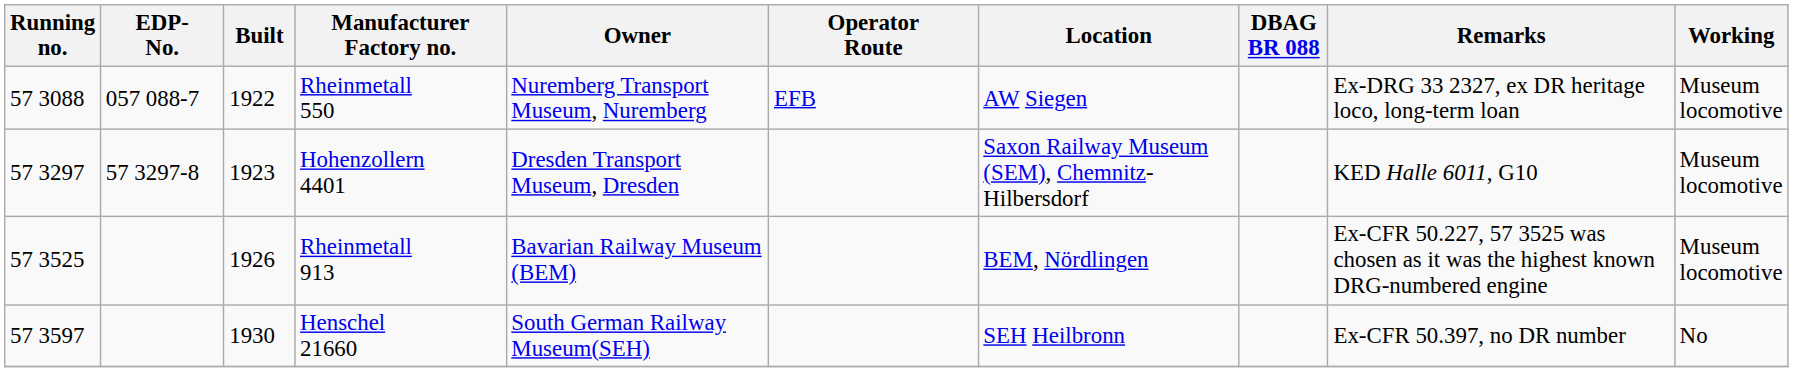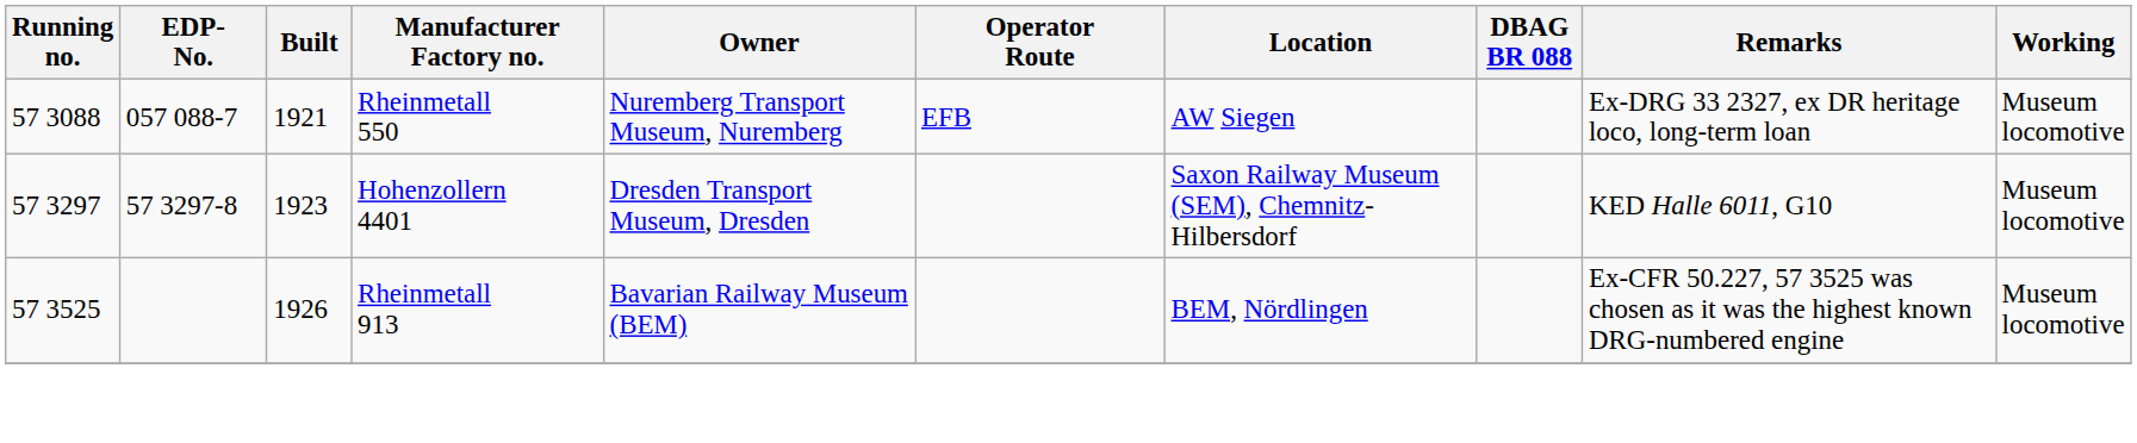 <table class="wikitable" style="width="100%"; border:solid 1px #AAAAAA; background:#e3e3e3;">
 <tr>
 <th width="5%">Running<br>no.</th>
 <th width="7%">EDP-<br>No.</th>
 <th width="4%">Built</th>
 <th width="12%">Manufacturer<br>Factory no.</th>
 <th width="15%">Owner</th>
 <th width="12%">Operator<br>Route</th>
 <th width="15%">Location</th>
 <th width="5%">DBAG<br><a href='#'>BR 088</a></th>
 <th width="20%">Remarks</th>
 <th width="8%">Working</th>
 </tr>
 <tr>
 <td>57 3088</td>
 <td>057 088-7</td>
-<td>1922</td>
+<td>1921</td>
 <td><a href='#'>Rheinmetall</a><br>550</td>
 <td><a href='#'>Nuremberg Transport Museum</a>, <a href='#'>Nuremberg</a></td>
 <td><a href='#'>EFB</a></td>
 <td><a href='#'>AW</a> <a href='#'>Siegen</a></td>
 <td></td>
 <td>Ex-DRG 33 2327, ex DR heritage loco, long-term loan</td>
 <td>Museum locomotive</td>
 </tr>
 <tr>
 <td>57 3297</td>
 <td>57 3297-8</td>
 <td>1923</td>
 <td><a href='#'>Hohenzollern</a><br>4401</td>
 <td><a href='#'>Dresden Transport Museum</a>, <a href='#'>Dresden</a></td>
 <td></td>
 <td><a href='#'>Saxon Railway Museum (SEM)</a>, <a href='#'>Chemnitz</a>-Hilbersdorf</td>
 <td></td>
 <td>KED <em>Halle 6011</em>, G10</td>
 <td>Museum locomotive</td>
 </tr>
 <tr>
 <td>57 3525</td>
 <td></td>
 <td>1926</td>
 <td><a href='#'>Rheinmetall</a><br>913</td>
 <td><a href='#'>Bavarian Railway Museum (BEM)</a></td>
 <td></td>
 <td><a href='#'>BEM</a>, <a href='#'>Nördlingen</a></td>
 <td></td>
 <td>Ex-CFR 50.227, 57 3525 was chosen as it was the highest known DRG-numbered engine</td>
 <td>Museum locomotive</td>
 </tr>
 <tr>
-<td>57 3597</td>
-<td></td>
-<td>1930</td>
-<td><a href='#'>Henschel</a><br>21660</td>
-<td><a href='#'>South German Railway Museum(SEH)</a></td>
-<td></td>
-<td><a href='#'>SEH</a> <a href='#'>Heilbronn</a></td>
-<td></td>
-<td>Ex-CFR 50.397, no DR number</td>
-<td>No</td>
-</tr>
-<tr>
 </tr>
 </table>
